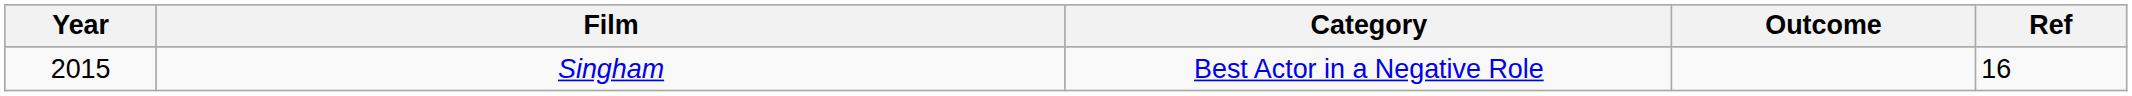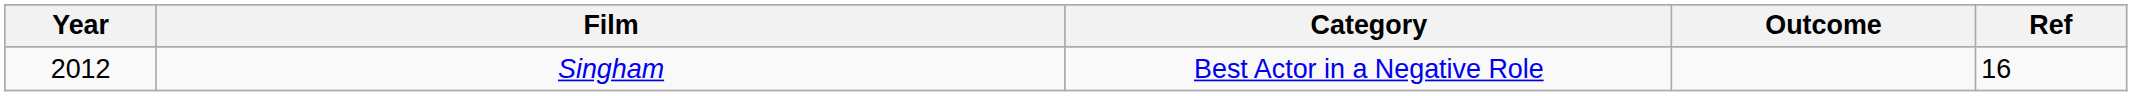 <table class="wikitable" style="width:100%;">
 <tr>
 <th width=5%>Year</th>
 <th style="width:30%;">Film</th>
 <th style="width:20%;">Category</th>
 <th style="width:10%;">Outcome</th>
 <th style="width:5%;">Ref</th>
 </tr>
 <tr>
-<td style="text-align:center;">2015</td>
+<td style="text-align:center;">2012</td>
 <td style="text-align:center;"><em><a href='#'>Singham</a></em></td>
 <td style="text-align:center;"><a href='#'>Best Actor in a Negative Role</a></td>
 <td></td>
 <td>16</td>
 </tr>
 </table>
